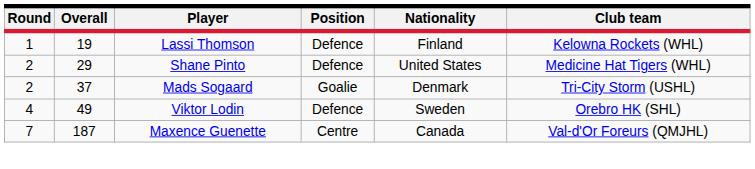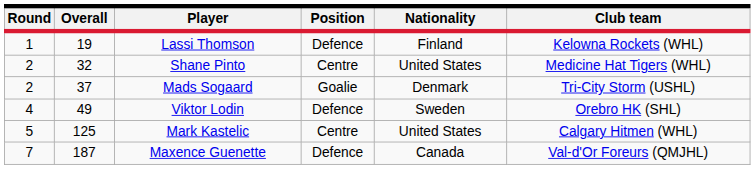 <table class="wikitable sortable" style="text-align:center">
 <tr style= "background:#FFFFFF; border-top:#010101 5px solid; border-bottom:#DA1A32 5px solid;">
 <th style="width:3em">Round</th>
 <th style="width:4em">Overall</th>
 <th style="width:15em">Player</th>
 <th style="width:5em">Position</th>
 <th style="width:10em">Nationality</th>
 <th style="width:20em">Club team</th>
 </tr>
 <tr>
 <td>1</td>
 <td>19 <br></td>
 <td><a href='#'>Lassi Thomson</a></td>
 <td>Defence</td>
 <td> Finland</td>
 <td><a href='#'>Kelowna Rockets</a> (WHL)</td>
 </tr>
 <tr>
 <td>2</td>
-<td>29</td>
+<td>32</td>
 <td><a href='#'>Shane Pinto</a></td>
-<td>Defence</td>
+<td>Centre</td>
 <td> United States</td>
 <td><a href='#'>Medicine Hat Tigers</a> (WHL)</td>
 </tr>
 <tr>
 <td>2</td>
 <td>37 <br></td>
 <td><a href='#'>Mads Sogaard</a></td>
 <td>Goalie</td>
 <td> Denmark</td>
 <td><a href='#'>Tri-City Storm</a> (USHL)</td>
 </tr>
 <tr>
 <td>4</td>
 <td>49</td>
 <td><a href='#'>Viktor Lodin</a></td>
 <td>Defence</td>
 <td> Sweden</td>
 <td><a href='#'>Orebro HK</a> (SHL)</td>
 </tr>
 <tr>
+<td>5</td>
+<td>125</td>
+<td><a href='#'>Mark Kastelic</a></td>
+<td>Centre</td>
+<td> United States</td>
+<td><a href='#'>Calgary Hitmen</a> (WHL)</td>
+</tr>
+<tr>
 <td>7</td>
 <td>187</td>
 <td><a href='#'>Maxence Guenette</a></td>
-<td>Centre</td>
+<td>Defence</td>
 <td> Canada</td>
 <td><a href='#'>Val-d'Or Foreurs</a> (QMJHL)</td>
 </tr>
 </table>
